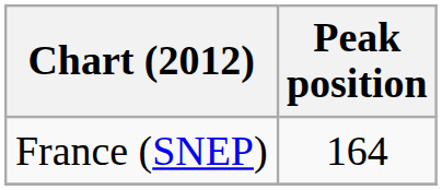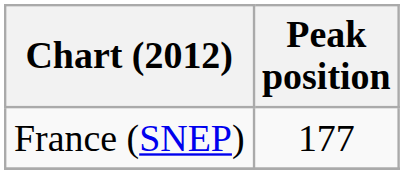 <table class="wikitable sortable">
 <tr>
 <th>Chart (2012)</th>
 <th>Peak<br>position</th>
 </tr>
 <tr>
 <td>France (<a href='#'>SNEP</a>)</td>
-<td style="text-align:center;">164</td>
+<td style="text-align:center;">177</td>
 </tr>
 <tr>
 </tr>
 </table>
